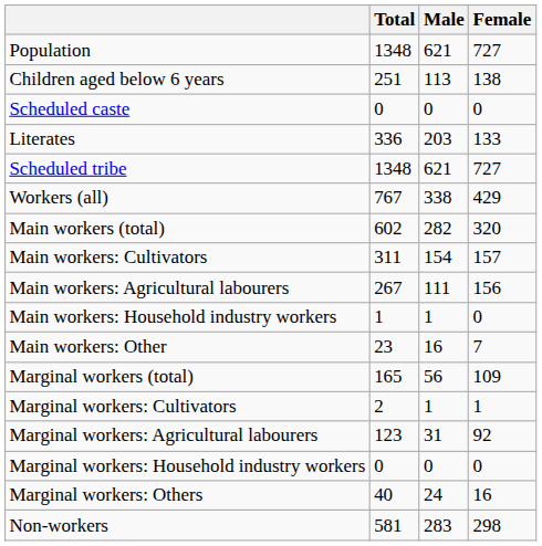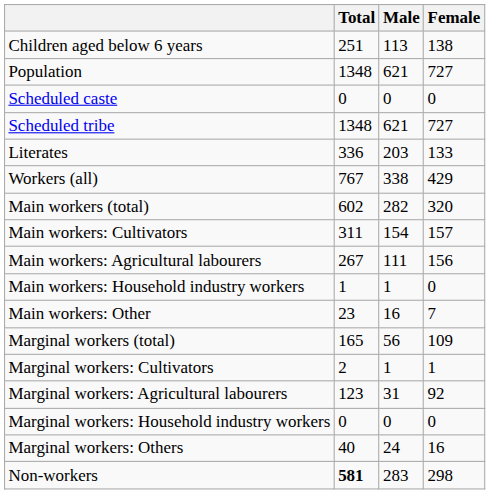 <table class="wikitable sortable">
 <tr>
 <th></th>
 <th>Total</th>
 <th>Male</th>
 <th>Female</th>
 </tr>
 <tr>
+<td>Children aged below 6 years</td>
+<td>251</td>
+<td>113</td>
+<td>138</td>
+</tr>
+<tr>
 <td>Population</td>
 <td>1348</td>
 <td>621</td>
 <td>727</td>
-</tr>
-<tr>
-<td>Children aged below 6 years</td>
-<td>251</td>
-<td>113</td>
-<td>138</td>
 </tr>
 <tr>
 <td><a href='#'>Scheduled caste</a></td>
 <td>0</td>
 <td>0</td>
 <td>0</td>
 </tr>
 <tr>
+<td><a href='#'>Scheduled tribe</a></td>
+<td>1348</td>
+<td>621</td>
+<td>727</td>
+</tr>
+<tr>
 <td>Literates</td>
 <td>336</td>
 <td>203</td>
 <td>133</td>
-</tr>
-<tr>
-<td><a href='#'>Scheduled tribe</a></td>
-<td>1348</td>
-<td>621</td>
-<td>727</td>
 </tr>
 <tr>
 <td>Workers (all)</td>
 <td>767</td>
 <td>338</td>
 <td>429</td>
 </tr>
 <tr>
 <td>Main workers (total)</td>
 <td>602</td>
 <td>282</td>
 <td>320</td>
 </tr>
 <tr>
 <td>Main workers: Cultivators</td>
 <td>311</td>
 <td>154</td>
 <td>157</td>
 </tr>
 <tr>
 <td>Main workers: Agricultural labourers</td>
 <td>267</td>
 <td>111</td>
 <td>156</td>
 </tr>
 <tr>
 <td>Main workers: Household industry workers</td>
 <td>1</td>
 <td>1</td>
 <td>0</td>
 </tr>
 <tr>
 <td>Main workers: Other</td>
 <td>23</td>
 <td>16</td>
 <td>7</td>
 </tr>
 <tr>
 <td>Marginal workers (total)</td>
 <td>165</td>
 <td>56</td>
 <td>109</td>
 </tr>
 <tr>
 <td>Marginal workers: Cultivators</td>
 <td>2</td>
 <td>1</td>
 <td>1</td>
 </tr>
 <tr>
 <td>Marginal workers: Agricultural labourers</td>
 <td>123</td>
 <td>31</td>
 <td>92</td>
 </tr>
 <tr>
 <td>Marginal workers: Household industry workers</td>
 <td>0</td>
 <td>0</td>
 <td>0</td>
 </tr>
 <tr>
 <td>Marginal workers: Others</td>
 <td>40</td>
 <td>24</td>
 <td>16</td>
 </tr>
 <tr>
 <td>Non-workers</td>
-<td>581</td>
+<td><strong>581</strong></td>
 <td>283</td>
 <td>298</td>
 </tr>
 </table>
